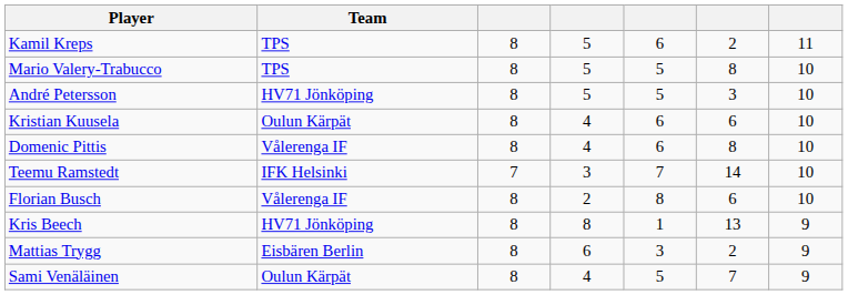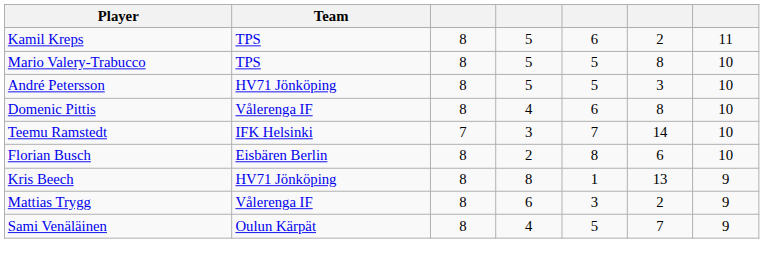 <table class="wikitable sortable">
 <tr>
 <th style="width: 15em;">Player</th>
 <th style="width: 13em;">Team</th>
 <th style="width: 4em;"></th>
 <th style="width: 4em;"></th>
 <th style="width: 4em;"></th>
 <th style="width: 4em;"></th>
 <th style="width: 4em;"></th>
 </tr>
 <tr style="text-align:center;">
 <td style="text-align:left;"> <a href='#'>Kamil Kreps</a></td>
 <td style="text-align:left;"> <a href='#'>TPS</a></td>
 <td>8</td>
 <td>5</td>
 <td>6</td>
 <td>2</td>
 <td>11</td>
 </tr>
 <tr style="text-align:center;">
 <td style="text-align:left;"> <a href='#'>Mario Valery-Trabucco</a></td>
 <td style="text-align:left;"> <a href='#'>TPS</a></td>
 <td>8</td>
 <td>5</td>
 <td>5</td>
 <td>8</td>
 <td>10</td>
 </tr>
 <tr style="text-align:center;">
 <td style="text-align:left;"> <a href='#'>André Petersson</a></td>
 <td style="text-align:left;"> <a href='#'>HV71 Jönköping</a></td>
 <td>8</td>
 <td>5</td>
 <td>5</td>
 <td>3</td>
 <td>10</td>
 </tr>
 <tr style="text-align:center;">
-<td style="text-align:left;"> <a href='#'>Kristian Kuusela</a></td>
-<td style="text-align:left;"> <a href='#'>Oulun Kärpät</a></td>
-<td>8</td>
-<td>4</td>
-<td>6</td>
-<td>6</td>
-<td>10</td>
-</tr>
-<tr style="text-align:center;">
 <td style="text-align:left;"> <a href='#'>Domenic Pittis</a></td>
 <td style="text-align:left;"> <a href='#'>Vålerenga IF</a></td>
 <td>8</td>
 <td>4</td>
 <td>6</td>
 <td>8</td>
 <td>10</td>
 </tr>
 <tr style="text-align:center;">
 <td style="text-align:left;"> <a href='#'>Teemu Ramstedt</a></td>
 <td style="text-align:left;"> <a href='#'>IFK Helsinki</a></td>
 <td>7</td>
 <td>3</td>
 <td>7</td>
 <td>14</td>
 <td>10</td>
 </tr>
 <tr style="text-align:center;">
 <td style="text-align:left;"> <a href='#'>Florian Busch</a></td>
-<td style="text-align:left;"> <a href='#'>Vålerenga IF</a></td>
+<td style="text-align:left;"> <a href='#'>Eisbären Berlin</a></td>
 <td>8</td>
 <td>2</td>
 <td>8</td>
 <td>6</td>
 <td>10</td>
 </tr>
 <tr style="text-align:center;">
 <td style="text-align:left;"> <a href='#'>Kris Beech</a></td>
 <td style="text-align:left;"> <a href='#'>HV71 Jönköping</a></td>
 <td>8</td>
 <td>8</td>
 <td>1</td>
 <td>13</td>
 <td>9</td>
 </tr>
 <tr style="text-align:center;">
 <td style="text-align:left;"> <a href='#'>Mattias Trygg</a></td>
-<td style="text-align:left;"> <a href='#'>Eisbären Berlin</a></td>
+<td style="text-align:left;"> <a href='#'>Vålerenga IF</a></td>
 <td>8</td>
 <td>6</td>
 <td>3</td>
 <td>2</td>
 <td>9</td>
 </tr>
 <tr style="text-align:center;">
 <td style="text-align:left;"> <a href='#'>Sami Venäläinen</a></td>
 <td style="text-align:left;"> <a href='#'>Oulun Kärpät</a></td>
 <td>8</td>
 <td>4</td>
 <td>5</td>
 <td>7</td>
 <td>9</td>
 </tr>
 </table>
